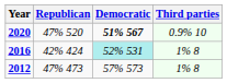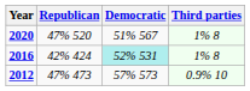 <table class="wikitable" style="float:right; font-size:95%;">
 <tr bgcolor=lightgrey>
 <th>Year</th>
 <th><a href='#'>Republican</a></th>
 <th><a href='#'>Democratic</a></th>
 <th><a href='#'>Third parties</a></th>
 </tr>
 <tr>
 <td><strong><a href='#'>2020</a></strong></td>
 <td style="text-align:center;" ><em>47%</em> <em>520</em></td>
-<td style="text-align:center;" ><strong><em>51%</em> <em>567</em></strong></td>
-<td style="text-align:center; background:honeyDew;"><em>0.9%</em> <em>10</em></td>
+<td style="text-align:center;" ><em>51%</em> <em>567</em></td>
+<td style="text-align:center; background:honeyDew;"><em>1%</em> <em>8</em></td>
 </tr>
 <tr>
 <td><strong><a href='#'>2016</a></strong></td>
 <td style="text-align:center;" ><em>42%</em> <em>424</em></td>
 <td style="background: paleturquoise; text-align:center;" ><em>52%</em> <em>531</em></td>
 <td style="text-align:center; background:honeyDew;"><em>1%</em> <em>8</em></td>
 </tr>
 <tr>
 <td><strong><a href='#'>2012</a></strong></td>
 <td style="text-align:center;" ><em>47%</em> <em>473</em></td>
 <td style="text-align:center;" ><em>57%</em> <em>573</em></td>
-<td style="text-align:center; background:honeyDew;"><em>1%</em> <em>8</em></td>
+<td style="text-align:center; background:honeyDew;"><em>0.9%</em> <em>10</em></td>
 </tr>
 </table>
